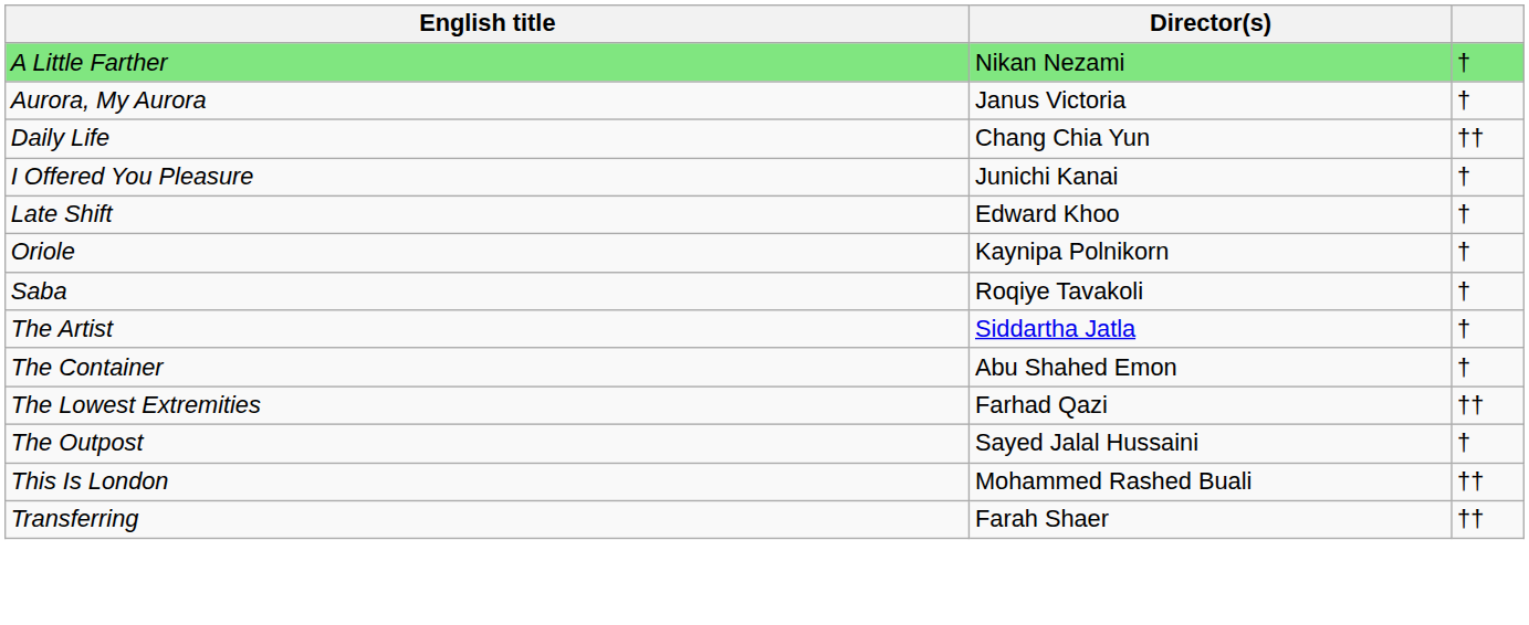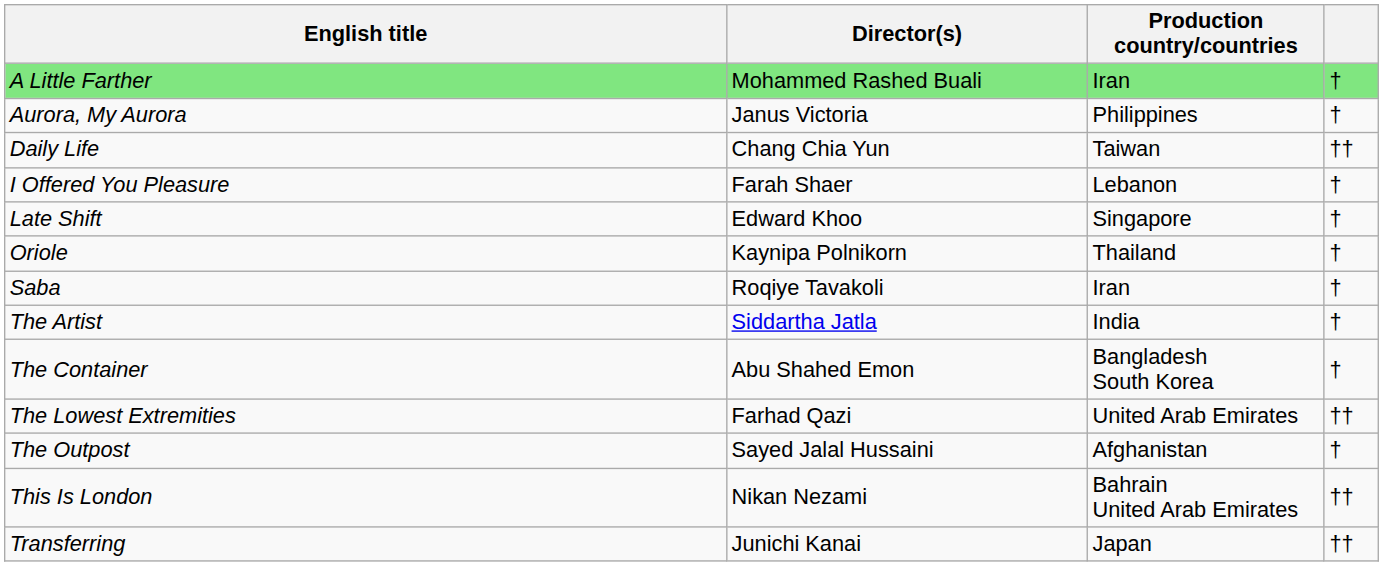 <table class="sortable wikitable" width="80%" cellpadding="5">
 <tr>
 <th width="40%">English title</th>
 <th width="20%">Director(s)</th>
+<th width="10%">Production country/countries</th>
 <th width="3%"></th>
 </tr>
 <tr style="background:#80E680;">
 <td><em>A Little Farther</em></td>
-<td>Nikan Nezami</td>
+<td>Mohammed Rashed Buali</td>
+<td>Iran</td>
 <td>†</td>
 </tr>
 <tr>
 <td><em>Aurora, My Aurora</em></td>
 <td>Janus Victoria</td>
+<td>Philippines</td>
 <td>†</td>
 </tr>
 <tr>
 <td><em>Daily Life</em></td>
 <td>Chang Chia Yun</td>
+<td>Taiwan</td>
 <td>††</td>
 </tr>
 <tr>
 <td><em>I Offered You Pleasure</em></td>
-<td>Junichi Kanai</td>
+<td>Farah Shaer</td>
+<td>Lebanon</td>
 <td>†</td>
 </tr>
 <tr>
 <td><em>Late Shift</em></td>
 <td>Edward Khoo</td>
+<td>Singapore</td>
 <td>†</td>
 </tr>
 <tr>
 <td><em>Oriole</em></td>
 <td>Kaynipa Polnikorn</td>
+<td>Thailand</td>
 <td>†</td>
 </tr>
 <tr>
 <td><em>Saba</em></td>
 <td>Roqiye Tavakoli</td>
+<td>Iran</td>
 <td>†</td>
 </tr>
 <tr>
 <td><em>The Artist</em></td>
 <td><a href='#'>Siddartha Jatla</a></td>
+<td>India</td>
 <td>†</td>
 </tr>
 <tr>
 <td><em>The Container</em></td>
 <td>Abu Shahed Emon</td>
+<td>Bangladesh<br>South Korea</td>
 <td>†</td>
 </tr>
 <tr>
 <td><em>The Lowest Extremities</em></td>
 <td>Farhad Qazi</td>
+<td>United Arab Emirates</td>
 <td>††</td>
 </tr>
 <tr>
 <td><em>The Outpost</em></td>
 <td>Sayed Jalal Hussaini</td>
+<td>Afghanistan</td>
 <td>†</td>
 </tr>
 <tr>
 <td><em>This Is London</em></td>
-<td>Mohammed Rashed Buali</td>
+<td>Nikan Nezami</td>
+<td>Bahrain<br>United Arab Emirates</td>
 <td>††</td>
 </tr>
 <tr>
 <td><em>Transferring</em></td>
-<td>Farah Shaer</td>
+<td>Junichi Kanai</td>
+<td>Japan</td>
 <td>††</td>
 </tr>
 </table>
